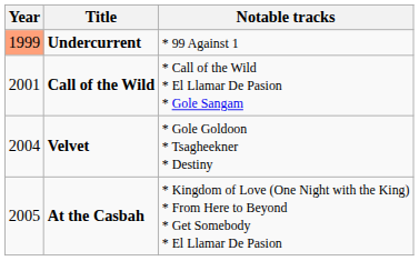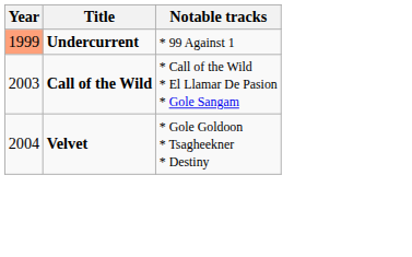 <table class="wikitable">
 <tr>
 <th>Year</th>
 <th>Title</th>
 <th>Notable tracks</th>
 </tr>
 <tr>
 <td style="background: lightsalmon;">1999</td>
 <td><strong>Undercurrent</strong></td>
 <td><small>* 99 Against 1</small></td>
 </tr>
 <tr>
-<td>2001</td>
+<td>2003</td>
 <td><strong>Call of the Wild</strong></td>
 <td><small>* Call of the Wild </small> <br> <small>* El Llamar De Pasion </small> <br> <small>* <a href='#'>Gole Sangam</a> </small></td>
 </tr>
 <tr>
 <td>2004</td>
 <td><strong>Velvet</strong></td>
 <td><small>* Gole Goldoon </small> <br> <small> * Tsagheekner </small><br><small>* Destiny </small></td>
 </tr>
-<tr>
-<td>2005</td>
-<td><strong>At the Casbah</strong></td>
-<td><small>* Kingdom of Love (One Night with the King) </small> <br> <small>* From Here to Beyond </small> <br> <small>* Get Somebody </small> <br> <small>* El Llamar De Pasion </small></td>
-</tr>
 </table>
